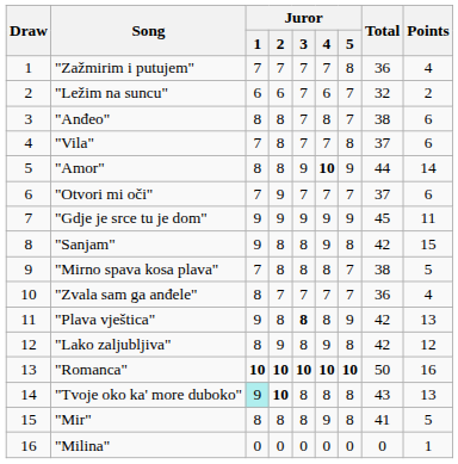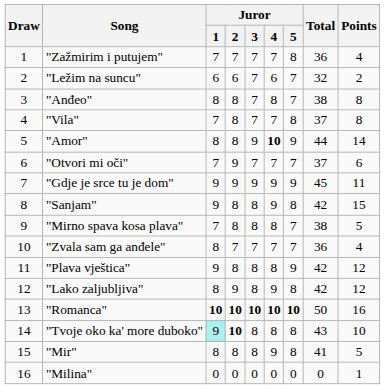 <table class="wikitable collapsible" style="margin: 1em auto 1em auto; text-align:center;">
 <tr>
 <th rowspan="2">Draw</th>
 <th rowspan="2">Song</th>
 <th colspan="5">Juror</th>
 <th rowspan="2">Total</th>
 <th rowspan="2">Points</th>
 </tr>
 <tr>
 <th>1</th>
 <th>2</th>
 <th>3</th>
 <th>4</th>
 <th>5</th>
 </tr>
 <tr>
 <td>1</td>
 <td align="left">"Zažmirim i putujem"</td>
 <td>7</td>
 <td>7</td>
 <td>7</td>
 <td>7</td>
 <td>8</td>
 <td>36</td>
 <td>4</td>
 </tr>
 <tr>
 <td>2</td>
 <td align="left">"Ležim na suncu"</td>
 <td>6</td>
 <td>6</td>
 <td>7</td>
 <td>6</td>
 <td>7</td>
 <td>32</td>
 <td>2</td>
 </tr>
 <tr>
 <td>3</td>
 <td align="left">"Anđeo"</td>
 <td>8</td>
 <td>8</td>
 <td>7</td>
 <td>8</td>
 <td>7</td>
 <td>38</td>
-<td>6</td>
+<td>8</td>
 </tr>
 <tr>
 <td>4</td>
 <td align="left">"Vila"</td>
 <td>7</td>
 <td>8</td>
 <td>7</td>
 <td>7</td>
 <td>8</td>
 <td>37</td>
-<td>6</td>
+<td>8</td>
 </tr>
 <tr>
 <td>5</td>
 <td align="left">"Amor"</td>
 <td>8</td>
 <td>8</td>
 <td>9</td>
 <td><strong>10</strong></td>
 <td>9</td>
 <td>44</td>
 <td>14</td>
 </tr>
 <tr>
 <td>6</td>
 <td align="left">"Otvori mi oči"</td>
 <td>7</td>
 <td>9</td>
 <td>7</td>
 <td>7</td>
 <td>7</td>
 <td>37</td>
 <td>6</td>
 </tr>
 <tr>
 <td>7</td>
 <td align="left">"Gdje je srce tu je dom"</td>
 <td>9</td>
 <td>9</td>
 <td>9</td>
 <td>9</td>
 <td>9</td>
 <td>45</td>
 <td>11</td>
 </tr>
 <tr>
 <td>8</td>
 <td align="left">"Sanjam"</td>
 <td>9</td>
 <td>8</td>
 <td>8</td>
 <td>9</td>
 <td>8</td>
 <td>42</td>
 <td>15</td>
 </tr>
 <tr>
 <td>9</td>
 <td align="left">"Mirno spava kosa plava"</td>
 <td>7</td>
 <td>8</td>
 <td>8</td>
 <td>8</td>
 <td>7</td>
 <td>38</td>
 <td>5</td>
 </tr>
 <tr>
 <td>10</td>
 <td align="left">"Zvala sam ga anđele"</td>
 <td>8</td>
 <td>7</td>
 <td>7</td>
 <td>7</td>
 <td>7</td>
 <td>36</td>
 <td>4</td>
 </tr>
 <tr>
 <td>11</td>
 <td align="left">"Plava vještica"</td>
 <td>9</td>
 <td>8</td>
-<td><strong>8</strong></td>
+<td>8</td>
 <td>8</td>
 <td>9</td>
 <td>42</td>
-<td>13</td>
+<td>12</td>
 </tr>
 <tr>
 <td>12</td>
 <td align="left">"Lako zaljubljiva"</td>
 <td>8</td>
 <td>9</td>
 <td>8</td>
 <td>9</td>
 <td>8</td>
 <td>42</td>
 <td>12</td>
 </tr>
 <tr>
 <td>13</td>
 <td align="left">"Romanca"</td>
 <td><strong>10</strong></td>
 <td><strong>10</strong></td>
 <td><strong>10</strong></td>
 <td><strong>10</strong></td>
 <td><strong>10</strong></td>
 <td>50</td>
 <td>16</td>
 </tr>
 <tr>
 <td>14</td>
 <td align="left">"Tvoje oko ka' more duboko"</td>
 <td style="background: paleturquoise;">9</td>
 <td><strong>10</strong></td>
 <td>8</td>
 <td>8</td>
 <td>8</td>
 <td>43</td>
-<td>13</td>
+<td>10</td>
 </tr>
 <tr>
 <td>15</td>
 <td align="left">"Mir"</td>
 <td>8</td>
 <td>8</td>
 <td>8</td>
 <td>9</td>
 <td>8</td>
 <td>41</td>
 <td>5</td>
 </tr>
 <tr>
 <td>16</td>
 <td align="left">"Milina"</td>
 <td>0</td>
 <td>0</td>
 <td>0</td>
 <td>0</td>
 <td>0</td>
 <td>0</td>
 <td>1</td>
 </tr>
 </table>
